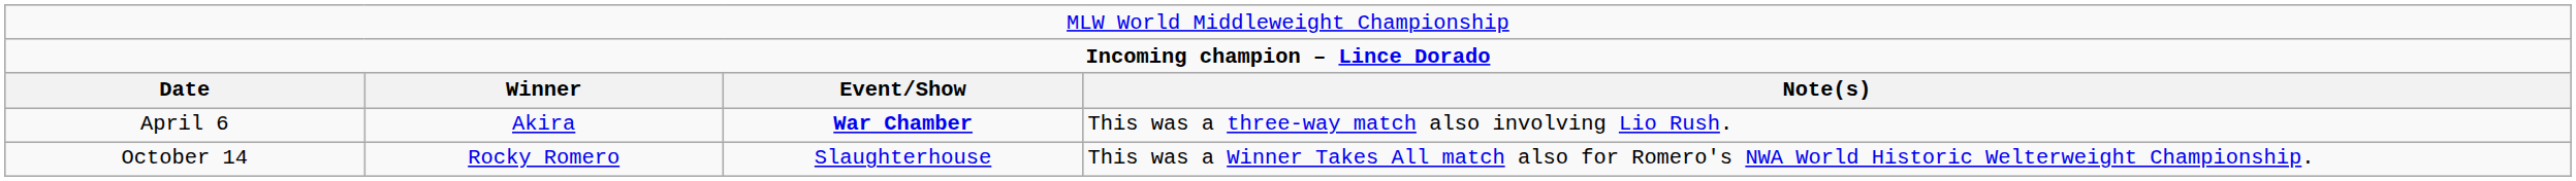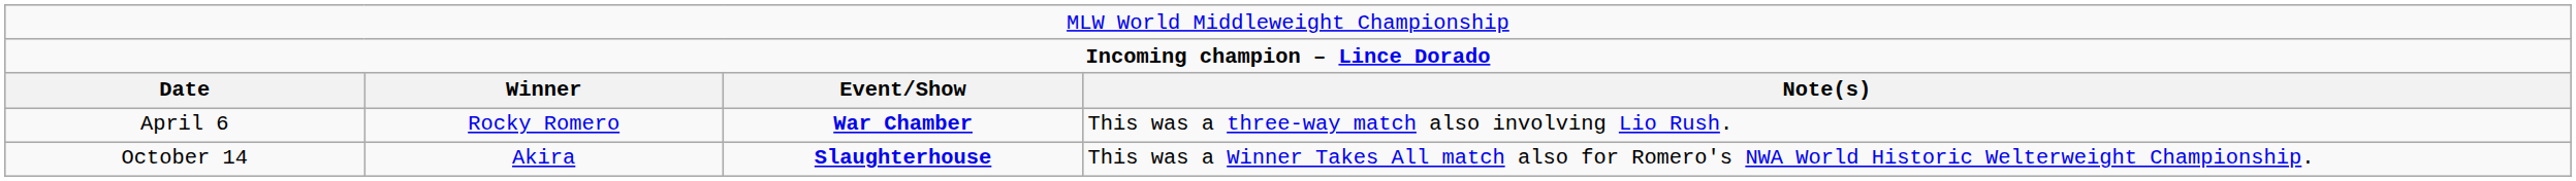 <table class="wikitable" style="text-align:center; width:100%;">
 <tr>
 <td colspan="5" style="text-align: center;"><a href='#'>MLW World Middleweight Championship</a></td>
 </tr>
 <tr>
 <td colspan="5" style="text-align: center;"><strong>Incoming champion – <a href='#'>Lince Dorado</a></strong></td>
 </tr>
 <tr>
 <th width=14%>Date</th>
 <th width=14%>Winner</th>
 <th width=14%>Event/Show</th>
 <th width=58%>Note(s)</th>
 </tr>
 <tr>
 <td>April 6</td>
-<td><a href='#'>Akira</a></td>
+<td><a href='#'>Rocky Romero</a></td>
 <td><strong><a href='#'>War Chamber</a></strong></td>
 <td align=left>This was a <a href='#'>three-way match</a> also involving <a href='#'>Lio Rush</a>.</td>
 </tr>
 <tr>
 <td>October 14</td>
-<td><a href='#'>Rocky Romero</a></td>
-<td><a href='#'>Slaughterhouse</a></td>
+<td><a href='#'>Akira</a></td>
+<td><strong><a href='#'>Slaughterhouse</a></strong></td>
 <td align=left>This was a <a href='#'>Winner Takes All match</a> also for Romero's <a href='#'>NWA World Historic Welterweight Championship</a>.</td>
 </tr>
 </table>
